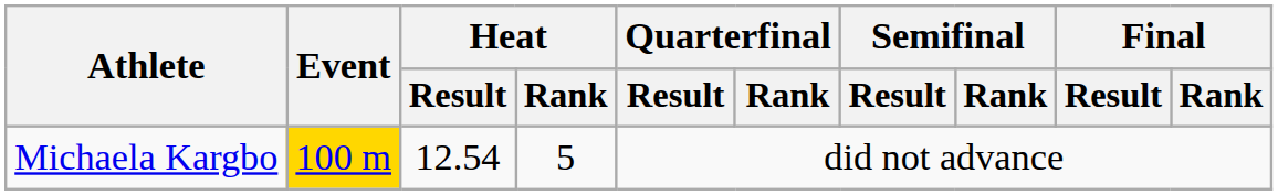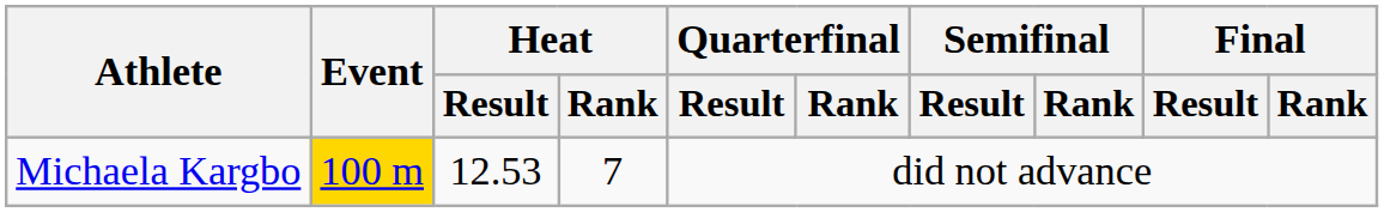 <table class=wikitable style="font-size:90%">
 <tr>
 <th rowspan="2">Athlete</th>
 <th rowspan="2">Event</th>
 <th colspan="2">Heat</th>
 <th colspan="2">Quarterfinal</th>
 <th colspan="2">Semifinal</th>
 <th colspan="2">Final</th>
 </tr>
 <tr style="font-size:95%">
 <th>Result</th>
 <th>Rank</th>
 <th>Result</th>
 <th>Rank</th>
 <th>Result</th>
 <th>Rank</th>
 <th>Result</th>
 <th>Rank</th>
 </tr>
 <tr align=center>
 <td align=left><a href='#'>Michaela Kargbo</a></td>
 <td align=left style="background: gold;"><a href='#'>100 m</a></td>
-<td>12.54</td>
-<td>5</td>
+<td>12.53</td>
+<td>7</td>
 <td colspan=6>did not advance</td>
 </tr>
 </table>
